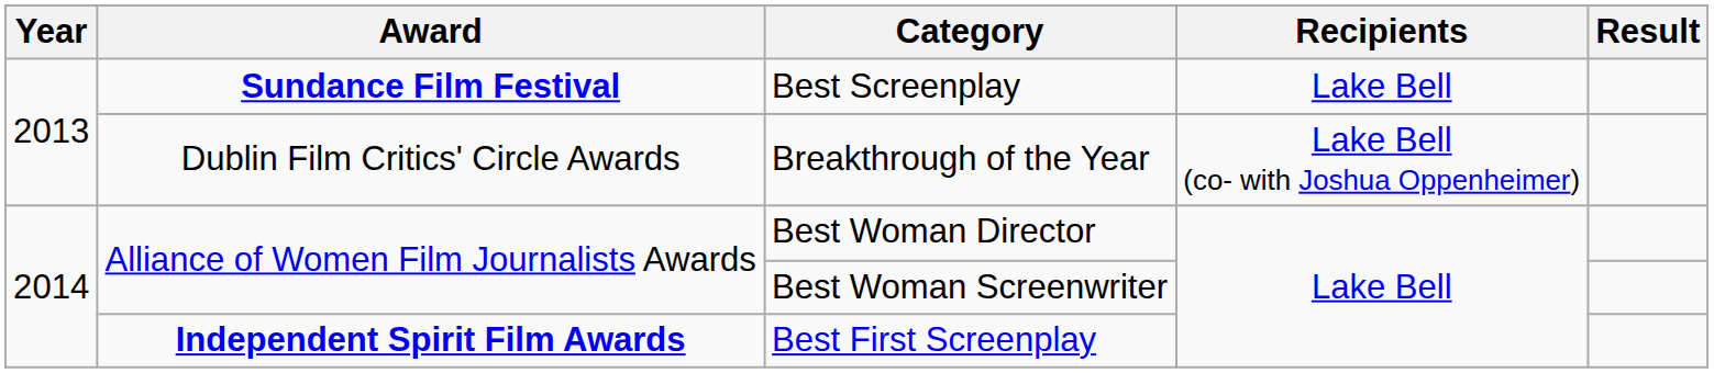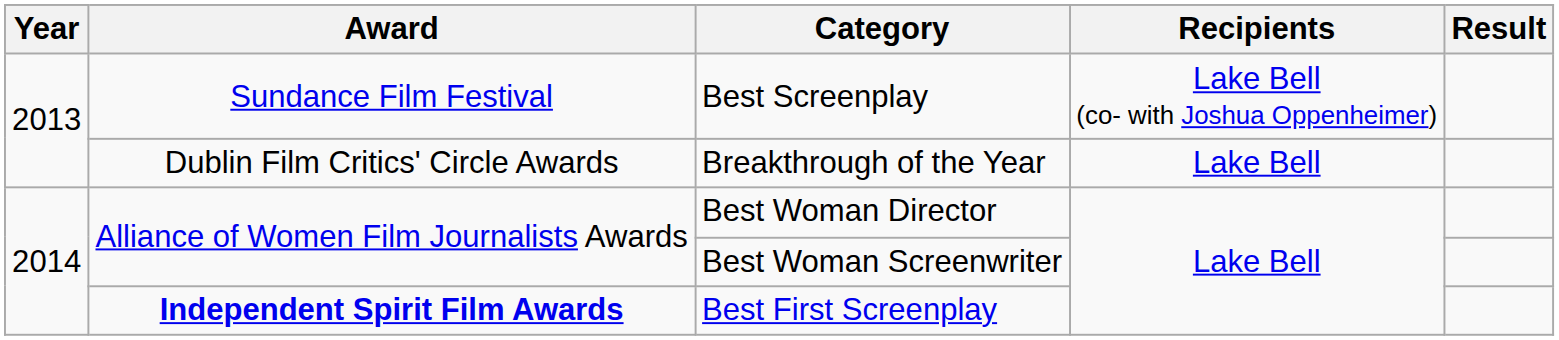 <table class="wikitable plainrowheaders">
 <tr>
 <th>Year</th>
 <th>Award</th>
 <th>Category</th>
 <th>Recipients</th>
 <th>Result</th>
 </tr>
 <tr>
 <td rowspan=2 align=center>2013</td>
-<td align=center><strong><a href='#'>Sundance Film Festival</a></strong></td>
+<td align=center><a href='#'>Sundance Film Festival</a></td>
 <td>Best Screenplay</td>
-<td align=center><a href='#'>Lake Bell</a></td>
+<td align=center><a href='#'>Lake Bell</a> <br><small>(co- with <a href='#'>Joshua Oppenheimer</a>)</small></td>
 <td></td>
 </tr>
 <tr>
 <td align=center>Dublin Film Critics' Circle Awards</td>
 <td>Breakthrough of the Year</td>
-<td align=center><a href='#'>Lake Bell</a> <br><small>(co- with <a href='#'>Joshua Oppenheimer</a>)</small></td>
+<td align=center><a href='#'>Lake Bell</a></td>
 <td></td>
 </tr>
 <tr>
 <td rowspan=3 align=center>2014</td>
 <td rowspan=2 align=center><a href='#'>Alliance of Women Film Journalists</a> Awards</td>
 <td>Best Woman Director</td>
 <td rowspan=3 align=center><a href='#'>Lake Bell</a></td>
 <td></td>
 </tr>
 <tr>
 <td>Best Woman Screenwriter</td>
 <td></td>
 </tr>
 <tr>
 <td align=center><strong><a href='#'>Independent Spirit Film Awards</a></strong></td>
 <td><a href='#'>Best First Screenplay</a></td>
 <td></td>
 </tr>
 </table>
